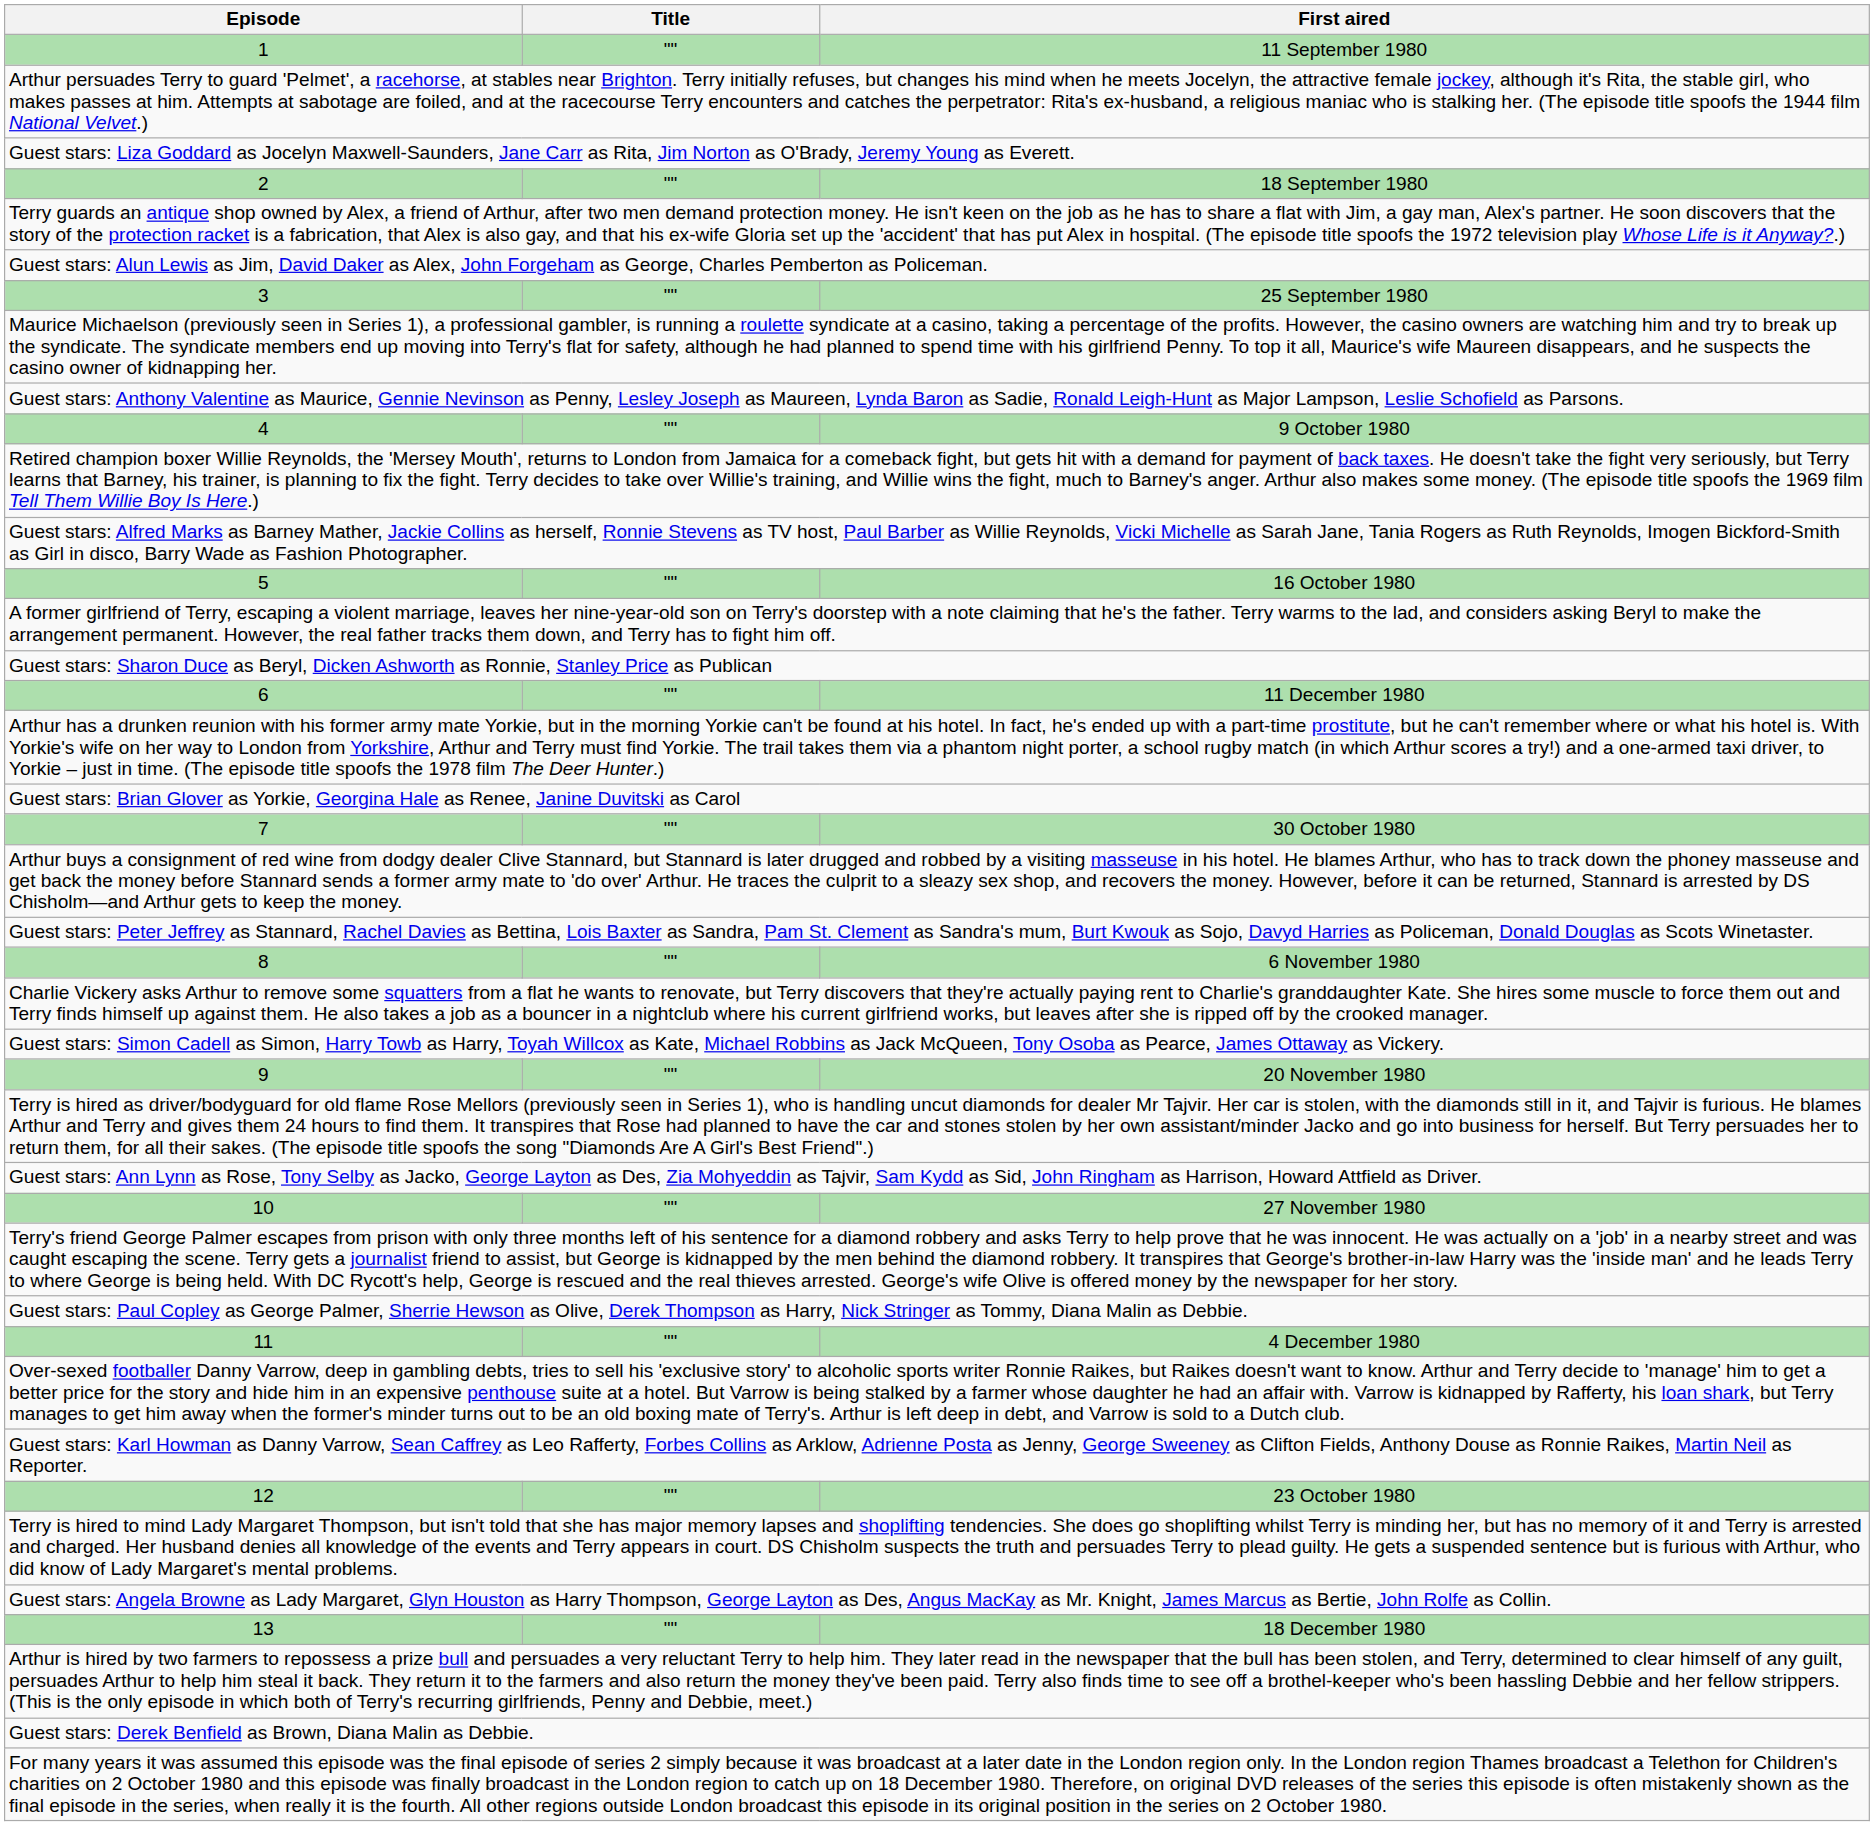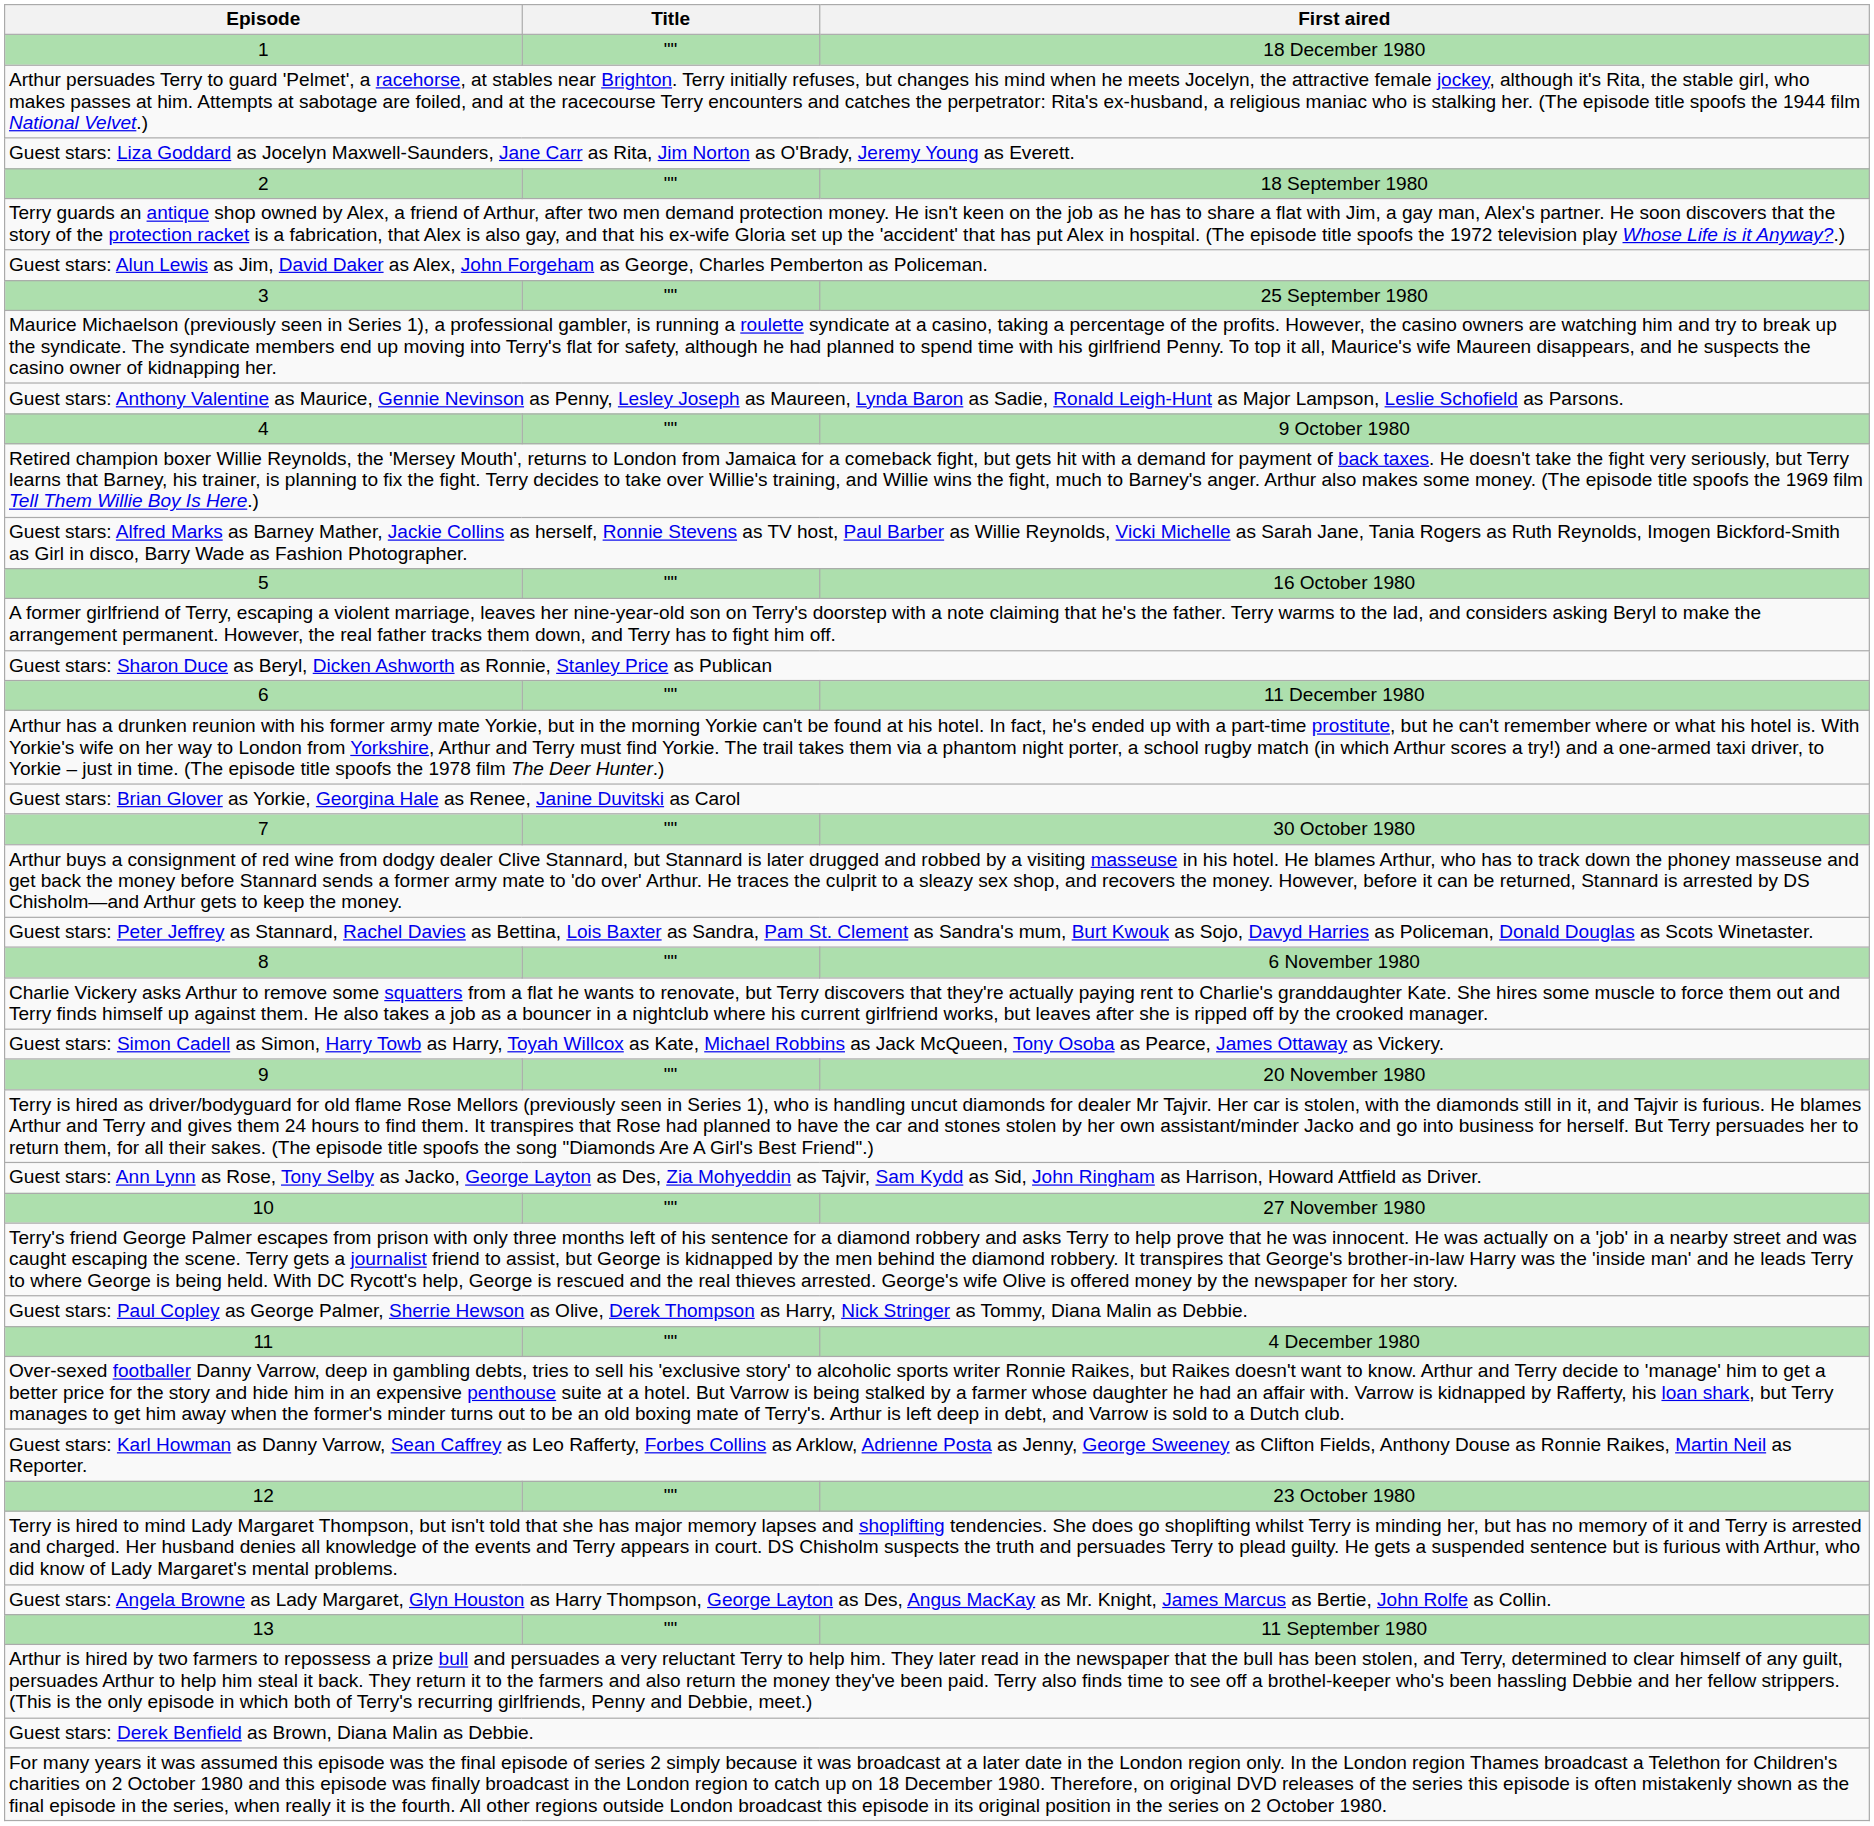 <table class="wikitable">
 <tr>
 <th>Episode</th>
 <th>Title</th>
 <th>First aired</th>
 </tr>
 <tr style="text-align:center; background:#addfad;">
 <td>1</td>
 <td>""</td>
-<td>11 September 1980</td>
+<td>18 December 1980</td>
 </tr>
 <tr>
 <td colspan="3">Arthur persuades Terry to guard 'Pelmet', a <a href='#'>racehorse</a>, at stables near <a href='#'>Brighton</a>. Terry initially refuses, but changes his mind when he meets Jocelyn, the attractive female <a href='#'>jockey</a>, although it's Rita, the stable girl, who makes passes at him. Attempts at sabotage are foiled, and at the racecourse Terry encounters and catches the perpetrator: Rita's ex-husband, a religious maniac who is stalking her. (The episode title spoofs the 1944 film <em><a href='#'>National Velvet</a></em>.)</td>
 </tr>
 <tr>
 <td colspan="3">Guest stars: <a href='#'>Liza Goddard</a> as Jocelyn Maxwell-Saunders, <a href='#'>Jane Carr</a> as Rita, <a href='#'>Jim Norton</a> as O'Brady, <a href='#'>Jeremy Young</a> as Everett.</td>
 </tr>
 <tr style="text-align:center; background:#addfad;">
 <td>2</td>
 <td>""</td>
 <td>18 September 1980</td>
 </tr>
 <tr>
 <td colspan="3">Terry guards an <a href='#'>antique</a> shop owned by Alex, a friend of Arthur, after two men demand protection money. He isn't keen on the job as he has to share a flat with Jim, a gay man, Alex's partner. He soon discovers that the story of the <a href='#'>protection racket</a> is a fabrication, that Alex is also gay, and that his ex-wife Gloria set up the 'accident' that has put Alex in hospital. (The episode title spoofs the 1972 television play <em><a href='#'>Whose Life is it Anyway?</a></em>.)</td>
 </tr>
 <tr>
 <td colspan="3">Guest stars: <a href='#'>Alun Lewis</a> as Jim, <a href='#'>David Daker</a> as Alex, <a href='#'>John Forgeham</a> as George, Charles Pemberton as Policeman.</td>
 </tr>
 <tr style="text-align:center; background:#addfad;">
 <td>3</td>
 <td>""</td>
 <td>25 September 1980</td>
 </tr>
 <tr>
 <td colspan="3">Maurice Michaelson (previously seen in Series 1), a professional gambler, is running a <a href='#'>roulette</a> syndicate at a casino, taking a percentage of the profits. However, the casino owners are watching him and try to break up the syndicate. The syndicate members end up moving into Terry's flat for safety, although he had planned to spend time with his girlfriend Penny. To top it all, Maurice's wife Maureen disappears, and he suspects the casino owner of kidnapping her.</td>
 </tr>
 <tr>
 <td colspan="3">Guest stars: <a href='#'>Anthony Valentine</a> as Maurice, <a href='#'>Gennie Nevinson</a> as Penny, <a href='#'>Lesley Joseph</a> as Maureen, <a href='#'>Lynda Baron</a> as Sadie, <a href='#'>Ronald Leigh-Hunt</a> as Major Lampson, <a href='#'>Leslie Schofield</a> as Parsons.</td>
 </tr>
 <tr style="text-align:center; background:#addfad;">
 <td>4</td>
 <td>""</td>
 <td>9 October 1980</td>
 </tr>
 <tr>
 <td colspan="3">Retired champion boxer Willie Reynolds, the 'Mersey Mouth', returns to London from Jamaica for a comeback fight, but gets hit with a demand for payment of <a href='#'>back taxes</a>. He doesn't take the fight very seriously, but Terry learns that Barney, his trainer, is planning to fix the fight. Terry decides to take over Willie's training, and Willie wins the fight, much to Barney's anger. Arthur also makes some money. (The episode title spoofs the 1969 film <em><a href='#'>Tell Them Willie Boy Is Here</a></em>.)</td>
 </tr>
 <tr>
 <td colspan="3">Guest stars: <a href='#'>Alfred Marks</a> as Barney Mather, <a href='#'>Jackie Collins</a> as herself, <a href='#'>Ronnie Stevens</a> as TV host, <a href='#'>Paul Barber</a> as Willie Reynolds, <a href='#'>Vicki Michelle</a> as Sarah Jane, Tania Rogers as Ruth Reynolds, Imogen Bickford-Smith as Girl in disco, Barry Wade as Fashion Photographer.</td>
 </tr>
 <tr style="text-align:center; background:#addfad;">
 <td>5</td>
 <td>""</td>
 <td>16 October 1980</td>
 </tr>
 <tr>
 <td colspan="3">A former girlfriend of Terry, escaping a violent marriage, leaves her nine-year-old son on Terry's doorstep with a note claiming that he's the father. Terry warms to the lad, and considers asking Beryl to make the arrangement permanent. However, the real father tracks them down, and Terry has to fight him off.</td>
 </tr>
 <tr>
 <td colspan="3">Guest stars: <a href='#'>Sharon Duce</a> as Beryl, <a href='#'>Dicken Ashworth</a> as Ronnie, <a href='#'>Stanley Price</a> as Publican</td>
 </tr>
 <tr style="text-align:center; background:#addfad;">
 <td>6</td>
 <td>""</td>
 <td>11 December 1980</td>
 </tr>
 <tr>
 <td colspan="3">Arthur has a drunken reunion with his former army mate Yorkie, but in the morning Yorkie can't be found at his hotel. In fact, he's ended up with a part-time <a href='#'>prostitute</a>, but he can't remember where or what his hotel is. With Yorkie's wife on her way to London from <a href='#'>Yorkshire</a>, Arthur and Terry must find Yorkie. The trail takes them via a phantom night porter, a school rugby match (in which Arthur scores a try!) and a one-armed taxi driver, to Yorkie – just in time. (The episode title spoofs the 1978 film <em>The Deer Hunter</em>.)</td>
 </tr>
 <tr>
 <td colspan="3">Guest stars: <a href='#'>Brian Glover</a> as Yorkie, <a href='#'>Georgina Hale</a> as Renee, <a href='#'>Janine Duvitski</a> as Carol</td>
 </tr>
 <tr style="text-align:center; background:#addfad;">
 <td>7</td>
 <td>""</td>
 <td>30 October 1980</td>
 </tr>
 <tr>
 <td colspan="3">Arthur buys a consignment of red wine from dodgy dealer Clive Stannard, but Stannard is later drugged and robbed by a visiting <a href='#'>masseuse</a> in his hotel. He blames Arthur, who has to track down the phoney masseuse and get back the money before Stannard sends a former army mate to 'do over' Arthur. He traces the culprit to a sleazy sex shop, and recovers the money. However, before it can be returned, Stannard is arrested by DS Chisholm—and Arthur gets to keep the money.</td>
 </tr>
 <tr>
 <td colspan="3">Guest stars: <a href='#'>Peter Jeffrey</a> as Stannard, <a href='#'>Rachel Davies</a> as Bettina, <a href='#'>Lois Baxter</a> as Sandra, <a href='#'>Pam St. Clement</a> as Sandra's mum, <a href='#'>Burt Kwouk</a> as Sojo, <a href='#'>Davyd Harries</a> as Policeman, <a href='#'>Donald Douglas</a> as Scots Winetaster.</td>
 </tr>
 <tr style="text-align:center; background:#addfad;">
 <td>8</td>
 <td>""</td>
 <td>6 November 1980</td>
 </tr>
 <tr>
 <td colspan="3">Charlie Vickery asks Arthur to remove some <a href='#'>squatters</a> from a flat he wants to renovate, but Terry discovers that they're actually paying rent to Charlie's granddaughter Kate. She hires some muscle to force them out and Terry finds himself up against them. He also takes a job as a bouncer in a nightclub where his current girlfriend works, but leaves after she is ripped off by the crooked manager.</td>
 </tr>
 <tr>
 <td colspan="3">Guest stars: <a href='#'>Simon Cadell</a> as Simon, <a href='#'>Harry Towb</a> as Harry, <a href='#'>Toyah Willcox</a> as Kate, <a href='#'>Michael Robbins</a> as Jack McQueen, <a href='#'>Tony Osoba</a> as Pearce, <a href='#'>James Ottaway</a> as Vickery.</td>
 </tr>
 <tr style="text-align:center; background:#addfad;">
 <td>9</td>
 <td>""</td>
 <td>20 November 1980</td>
 </tr>
 <tr>
 <td colspan="3">Terry is hired as driver/bodyguard for old flame Rose Mellors (previously seen in Series 1), who is handling uncut diamonds for dealer Mr Tajvir. Her car is stolen, with the diamonds still in it, and Tajvir is furious. He blames Arthur and Terry and gives them 24 hours to find them. It transpires that Rose had planned to have the car and stones stolen by her own assistant/minder Jacko and go into business for herself. But Terry persuades her to return them, for all their sakes. (The episode title spoofs the song "Diamonds Are A Girl's Best Friend".)</td>
 </tr>
 <tr>
 <td colspan="3">Guest stars: <a href='#'>Ann Lynn</a> as Rose, <a href='#'>Tony Selby</a> as Jacko, <a href='#'>George Layton</a> as Des, <a href='#'>Zia Mohyeddin</a> as Tajvir, <a href='#'>Sam Kydd</a> as Sid, <a href='#'>John Ringham</a> as Harrison, Howard Attfield as Driver.</td>
 </tr>
 <tr style="text-align:center; background:#addfad;">
 <td>10</td>
 <td>""</td>
 <td>27 November 1980</td>
 </tr>
 <tr>
 <td colspan="3">Terry's friend George Palmer escapes from prison with only three months left of his sentence for a diamond robbery and asks Terry to help prove that he was innocent. He was actually on a 'job' in a nearby street and was caught escaping the scene. Terry gets a <a href='#'>journalist</a> friend to assist, but George is kidnapped by the men behind the diamond robbery. It transpires that George's brother-in-law Harry was the 'inside man' and he leads Terry to where George is being held. With DC Rycott's help, George is rescued and the real thieves arrested. George's wife Olive is offered money by the newspaper for her story.</td>
 </tr>
 <tr>
 <td colspan="3">Guest stars: <a href='#'>Paul Copley</a> as George Palmer, <a href='#'>Sherrie Hewson</a> as Olive, <a href='#'>Derek Thompson</a> as Harry, <a href='#'>Nick Stringer</a> as Tommy, Diana Malin as Debbie.</td>
 </tr>
 <tr style="text-align:center; background:#addfad;">
 <td>11</td>
 <td>""</td>
 <td>4 December 1980</td>
 </tr>
 <tr>
 <td colspan="3">Over-sexed <a href='#'>footballer</a> Danny Varrow, deep in gambling debts, tries to sell his 'exclusive story' to alcoholic sports writer Ronnie Raikes, but Raikes doesn't want to know. Arthur and Terry decide to 'manage' him to get a better price for the story and hide him in an expensive <a href='#'>penthouse</a> suite at a hotel. But Varrow is being stalked by a farmer whose daughter he had an affair with. Varrow is kidnapped by Rafferty, his <a href='#'>loan shark</a>, but Terry manages to get him away when the former's minder turns out to be an old boxing mate of Terry's. Arthur is left deep in debt, and Varrow is sold to a Dutch club.</td>
 </tr>
 <tr>
 <td colspan="3">Guest stars: <a href='#'>Karl Howman</a> as Danny Varrow, <a href='#'>Sean Caffrey</a> as Leo Rafferty, <a href='#'>Forbes Collins</a> as Arklow, <a href='#'>Adrienne Posta</a> as Jenny, <a href='#'>George Sweeney</a> as Clifton Fields, Anthony Douse as Ronnie Raikes, <a href='#'>Martin Neil</a> as Reporter.</td>
 </tr>
 <tr style="text-align:center; background:#addfad;">
 <td>12</td>
 <td>""</td>
 <td>23 October 1980</td>
 </tr>
 <tr>
 <td colspan="3">Terry is hired to mind Lady Margaret Thompson, but isn't told that she has major memory lapses and <a href='#'>shoplifting</a> tendencies. She does go shoplifting whilst Terry is minding her, but has no memory of it and Terry is arrested and charged. Her husband denies all knowledge of the events and Terry appears in court. DS Chisholm suspects the truth and persuades Terry to plead guilty. He gets a suspended sentence but is furious with Arthur, who did know of Lady Margaret's mental problems.</td>
 </tr>
 <tr>
 <td colspan="3">Guest stars: <a href='#'>Angela Browne</a> as Lady Margaret, <a href='#'>Glyn Houston</a> as Harry Thompson, <a href='#'>George Layton</a> as Des, <a href='#'>Angus MacKay</a> as Mr. Knight, <a href='#'>James Marcus</a> as Bertie, <a href='#'>John Rolfe</a> as Collin.</td>
 </tr>
 <tr style="text-align:center; background:#addfad;">
 <td>13</td>
 <td>""</td>
-<td>18 December 1980</td>
+<td>11 September 1980</td>
 </tr>
 <tr>
 <td colspan="3">Arthur is hired by two farmers to repossess a prize <a href='#'>bull</a> and persuades a very reluctant Terry to help him. They later read in the newspaper that the bull has been stolen, and Terry, determined to clear himself of any guilt, persuades Arthur to help him steal it back. They return it to the farmers and also return the money they've been paid. Terry also finds time to see off a brothel-keeper who's been hassling Debbie and her fellow strippers. (This is the only episode in which both of Terry's recurring girlfriends, Penny and Debbie, meet.)</td>
 </tr>
 <tr>
 <td colspan="3">Guest stars: <a href='#'>Derek Benfield</a> as Brown, Diana Malin as Debbie.</td>
 </tr>
 <tr>
 <td colspan="3">For many years it was assumed this episode was the final episode of series 2 simply because it was broadcast at a later date in the London region only. In the London region Thames broadcast a Telethon for Children's charities on 2 October 1980 and this episode was finally broadcast in the London region to catch up on 18 December 1980. Therefore, on original DVD releases of the series this episode is often mistakenly shown as the final episode in the series, when really it is the fourth. All other regions outside London broadcast this episode in its original position in the series on 2 October 1980.</td>
 </tr>
 </table>
